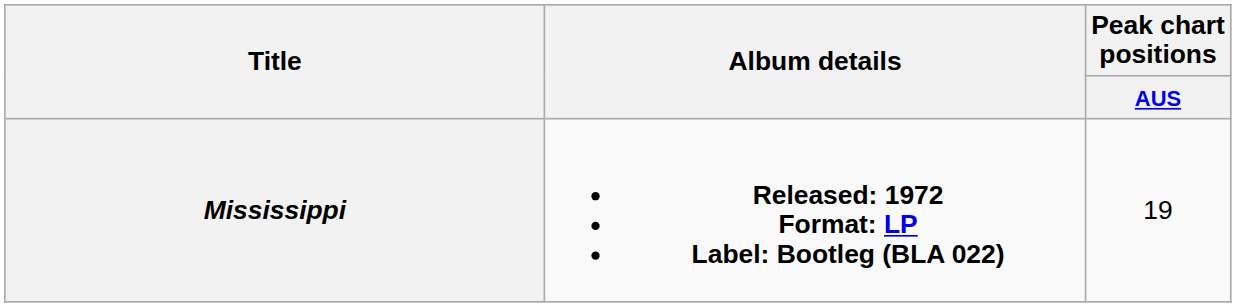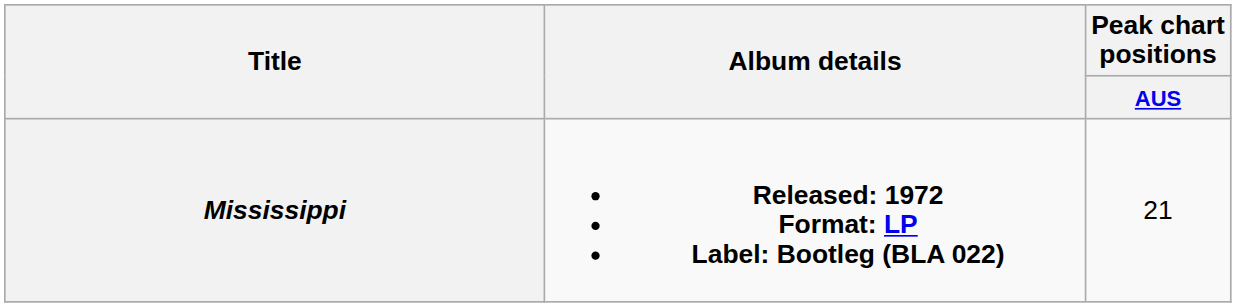 <table class="wikitable plainrowheaders" style="text-align:center;" border="1">
 <tr>
 <th scope="col" rowspan="2" style="width:20em;">Title</th>
 <th scope="col" rowspan="2" style="width:20em;">Album details</th>
 <th scope="col" colspan="1">Peak chart<br>positions</th>
 </tr>
 <tr>
 <th scope="col" style="text-align:center;"><small><a href='#'>AUS</a></small><br></th>
 </tr>
 <tr>
 <th scope="row"><em>Mississippi</em></th>
 <td><strong><br><ul><li>Released: 1972</li><li>Format: <a href='#'>LP</a></li><li>Label: Bootleg (BLA 022)</li></ul></strong></td>
-<td align="center">19</td>
+<td align="center">21</td>
 </tr>
 </table>
